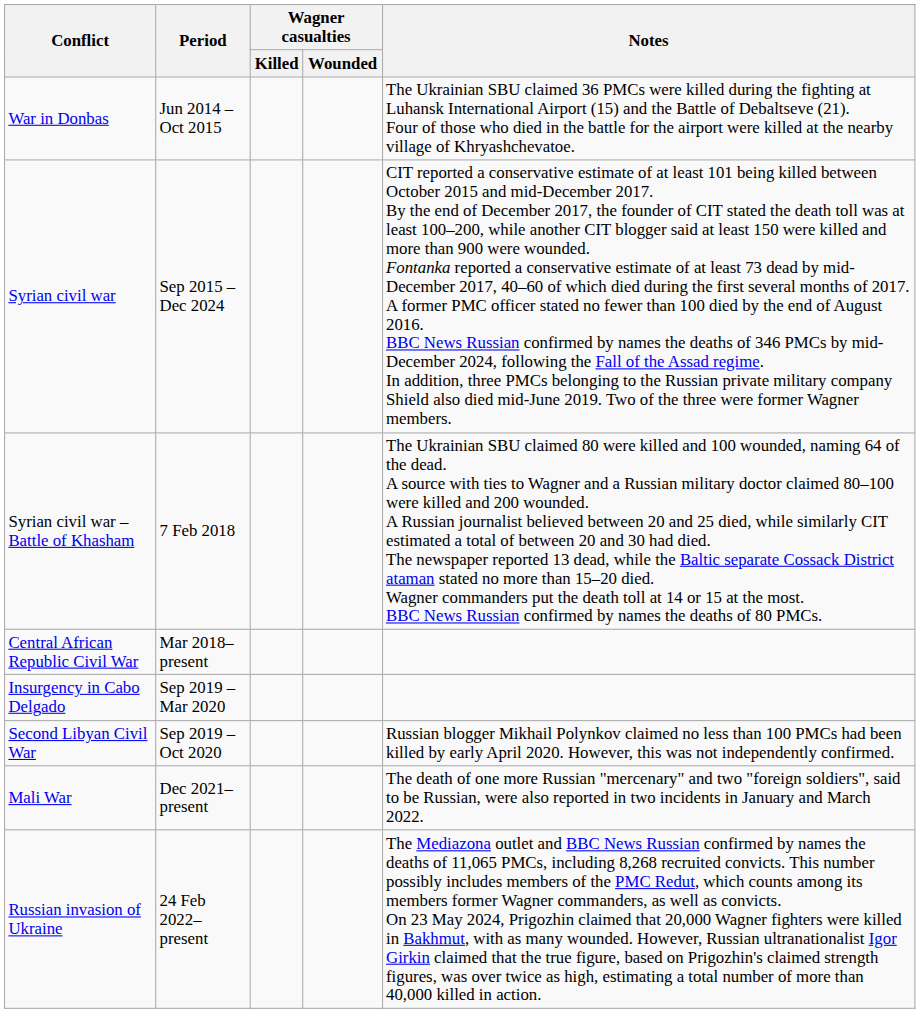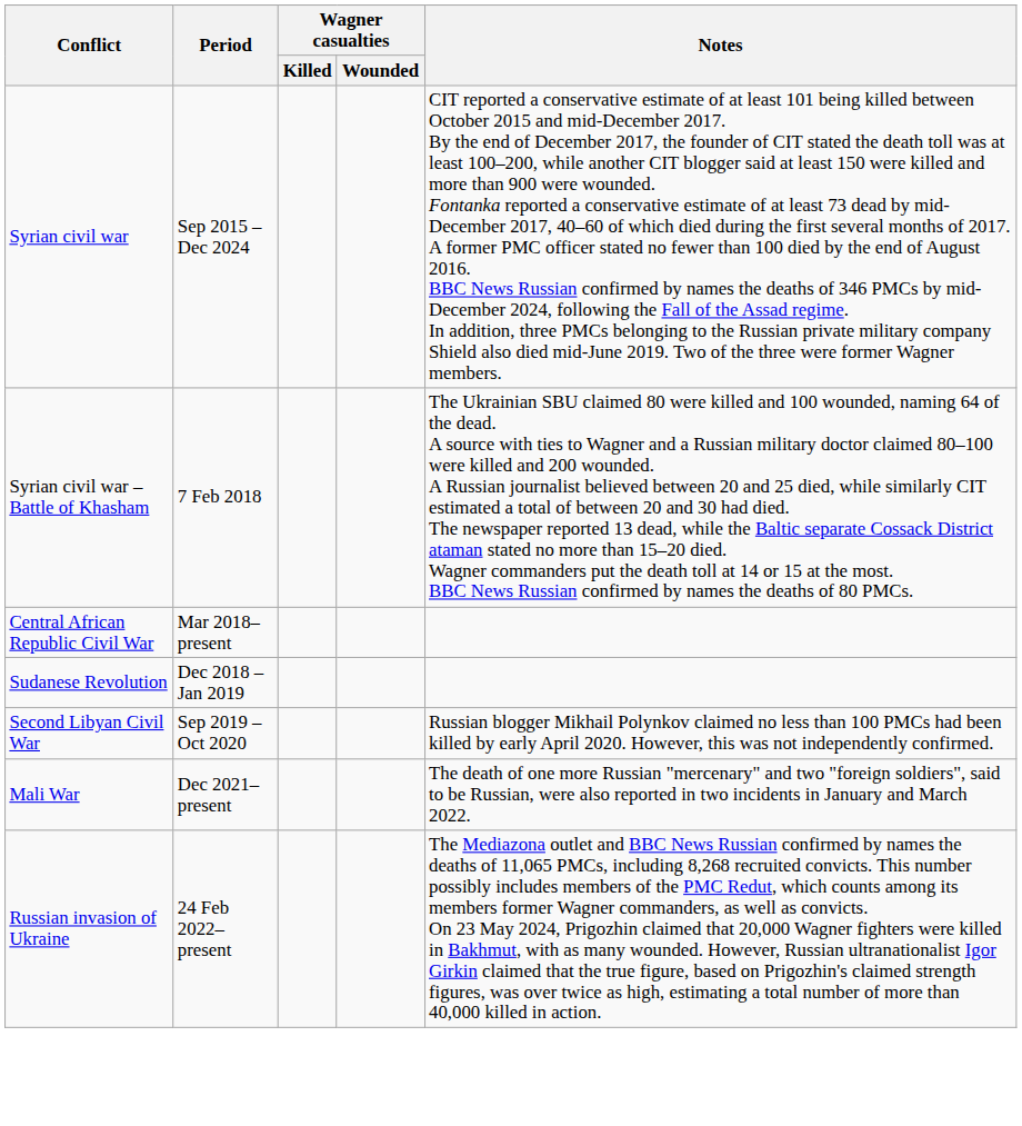 <table class="wikitable sortable">
 <tr>
 <th rowspan=2>Conflict</th>
 <th rowspan=2>Period</th>
 <th colspan =2>Wagner casualties</th>
 <th rowspan=2 style="width:500px;">Notes</th>
 </tr>
 <tr>
 <th>Killed</th>
 <th>Wounded</th>
-</tr>
-<tr>
-<td><a href='#'>War in Donbas</a></td>
-<td>Jun 2014 – Oct 2015</td>
-<td></td>
-<td></td>
-<td>The Ukrainian SBU claimed 36 PMCs were killed during the fighting at Luhansk International Airport (15) and the Battle of Debaltseve (21).<br>Four of those who died in the battle for the airport were killed at the nearby village of Khryashchevatoe.</td>
 </tr>
 <tr>
 <td><a href='#'>Syrian civil war</a></td>
 <td>Sep 2015 – Dec 2024</td>
 <td></td>
 <td></td>
 <td>CIT reported a conservative estimate of at least 101 being killed between October 2015 and mid-December 2017.<br>By the end of December 2017, the founder of CIT stated the death toll was at least 100–200, while another CIT blogger said at least 150 were killed and more than 900 were wounded.<br><em>Fontanka</em> reported a conservative estimate of at least 73 dead by mid-December 2017, 40–60 of which died during the first several months of 2017.<br>A former PMC officer stated no fewer than 100 died by the end of August 2016.<br><a href='#'>BBC News Russian</a> confirmed by names the deaths of 346 PMCs by mid-December 2024, following the <a href='#'>Fall of the Assad regime</a>.<br>In addition, three PMCs belonging to the Russian private military company Shield also died mid-June 2019. Two of the three were former Wagner members.</td>
 </tr>
 <tr>
 <td>Syrian civil war – <a href='#'>Battle of Khasham</a></td>
 <td>7 Feb 2018</td>
 <td></td>
 <td></td>
 <td>The Ukrainian SBU claimed 80 were killed and 100 wounded, naming 64 of the dead.<br>A source with ties to Wagner and a Russian military doctor claimed 80–100 were killed and 200 wounded.<br>A Russian journalist believed between 20 and 25 died, while similarly CIT estimated a total of between 20 and 30 had died.<br>The  newspaper reported 13 dead, while the <a href='#'>Baltic separate Cossack District</a> <a href='#'>ataman</a> stated no more than 15–20 died.<br>Wagner commanders put the death toll at 14 or 15 at the most.<br><a href='#'>BBC News Russian</a> confirmed by names the deaths of 80 PMCs.</td>
 </tr>
 <tr>
 <td><a href='#'>Central African Republic Civil War</a></td>
 <td>Mar 2018–present</td>
 <td></td>
 <td></td>
 <td></td>
 </tr>
 <tr>
-<td><a href='#'>Insurgency in Cabo Delgado</a></td>
-<td>Sep 2019 – Mar 2020</td>
+<td><a href='#'>Sudanese Revolution</a></td>
+<td>Dec 2018 – Jan 2019</td>
 <td></td>
 <td></td>
 <td></td>
 </tr>
 <tr>
 <td><a href='#'>Second Libyan Civil War</a></td>
 <td>Sep 2019 – Oct 2020</td>
 <td></td>
 <td></td>
 <td>Russian blogger Mikhail Polynkov claimed no less than 100 PMCs had been killed by early April 2020. However, this was not independently confirmed.</td>
 </tr>
 <tr>
 <td><a href='#'>Mali War</a></td>
 <td>Dec 2021–present</td>
 <td></td>
 <td></td>
 <td>The death of one more Russian "mercenary" and two "foreign soldiers", said to be Russian, were also reported in two incidents in January and March 2022.</td>
 </tr>
 <tr>
 <td><a href='#'>Russian invasion of Ukraine</a></td>
 <td>24 Feb 2022–present</td>
 <td><br></td>
 <td></td>
 <td>The <a href='#'>Mediazona</a> outlet and <a href='#'>BBC News Russian</a> confirmed by names the deaths of 11,065 PMCs, including 8,268 recruited convicts. This number possibly includes members of the <a href='#'>PMC Redut</a>, which counts among its members former Wagner commanders, as well as convicts.<br> On 23 May 2024, Prigozhin claimed that 20,000 Wagner fighters were killed in <a href='#'>Bakhmut</a>, with as many wounded. However, Russian ultranationalist <a href='#'>Igor Girkin</a> claimed that the true figure, based on Prigozhin's claimed strength figures, was over twice as high, estimating a total number of more than 40,000 killed in action.</td>
 </tr>
 </table>
